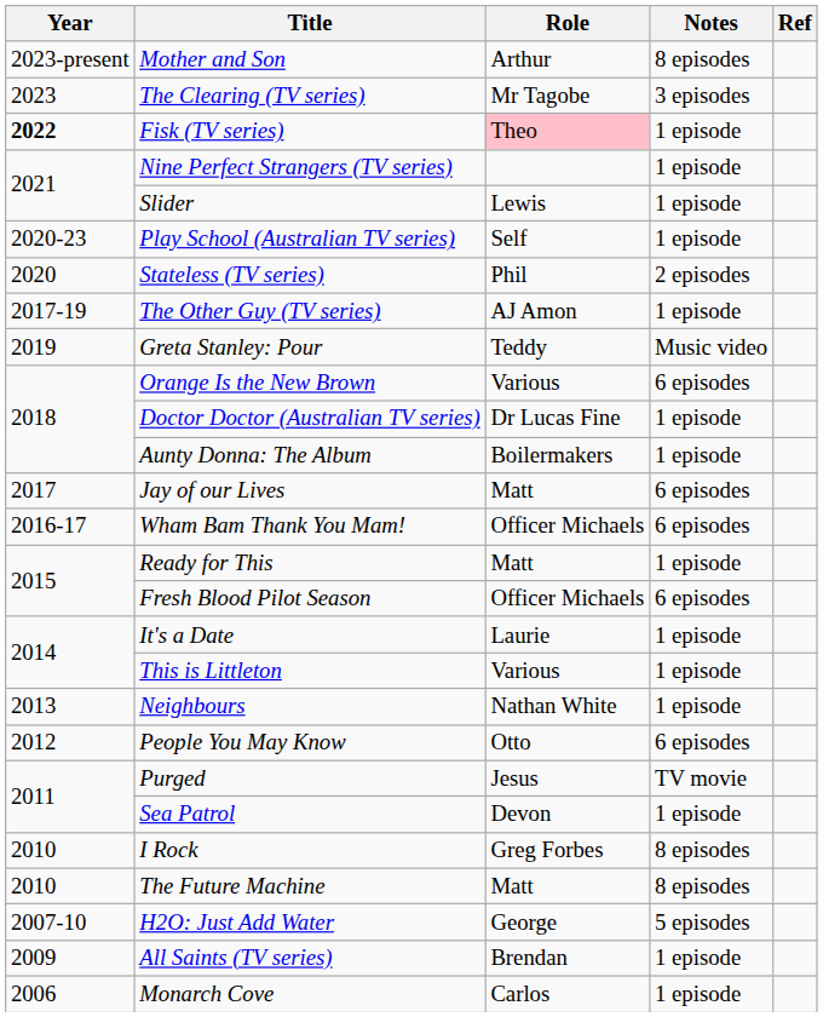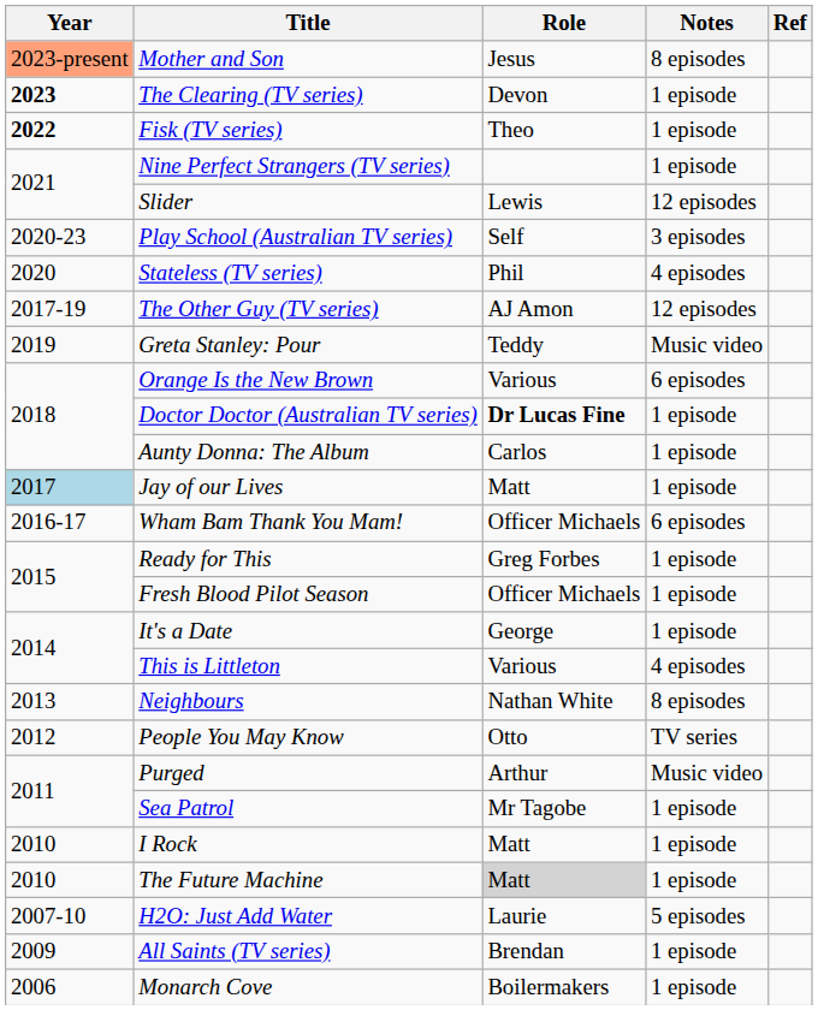 <table class="wikitable sortable">
 <tr>
 <th>Year</th>
 <th>Title</th>
 <th>Role</th>
 <th>Notes</th>
 <th>Ref</th>
 </tr>
 <tr>
-<td>2023-present</td>
+<td style="background: lightsalmon;">2023-present</td>
 <td><a href='#'><em>Mother and Son</em></a></td>
-<td>Arthur</td>
+<td>Jesus</td>
 <td>8 episodes</td>
 <td></td>
 </tr>
 <tr>
-<td>2023</td>
+<td><strong>2023</strong></td>
 <td><em><a href='#'>The Clearing (TV series)</a></em></td>
-<td>Mr Tagobe</td>
-<td>3 episodes</td>
+<td>Devon</td>
+<td>1 episode</td>
 <td></td>
 </tr>
 <tr>
 <td><strong>2022</strong></td>
 <td><em><a href='#'>Fisk (TV series)</a></em></td>
-<td style="background: pink;">Theo</td>
+<td>Theo</td>
 <td>1 episode</td>
 <td></td>
 </tr>
 <tr>
 <td rowspan="2">2021</td>
 <td><em><a href='#'>Nine Perfect Strangers (TV series)</a></em></td>
 <td></td>
 <td>1 episode</td>
 <td></td>
 </tr>
 <tr>
 <td><em>Slider</em></td>
 <td>Lewis</td>
-<td>1 episode</td>
+<td>12 episodes</td>
 <td></td>
 </tr>
 <tr>
 <td>2020-23</td>
 <td><em><a href='#'>Play School (Australian TV series)</a></em></td>
 <td>Self</td>
-<td>1 episode</td>
+<td>3 episodes</td>
 <td></td>
 </tr>
 <tr>
 <td>2020</td>
 <td><em><a href='#'>Stateless (TV series)</a></em></td>
 <td>Phil</td>
-<td>2 episodes</td>
+<td>4 episodes</td>
 <td></td>
 </tr>
 <tr>
 <td>2017-19</td>
 <td><em><a href='#'>The Other Guy (TV series)</a></em></td>
 <td>AJ Amon</td>
-<td>1 episode</td>
+<td>12 episodes</td>
 <td></td>
 </tr>
 <tr>
 <td>2019</td>
 <td><em>Greta Stanley: Pour</em></td>
 <td>Teddy</td>
 <td>Music video</td>
 <td></td>
 </tr>
 <tr>
 <td rowspan="3">2018</td>
 <td><em><a href='#'>Orange Is the New Brown</a></em></td>
 <td>Various</td>
 <td>6 episodes</td>
 <td></td>
 </tr>
 <tr>
 <td><em><a href='#'>Doctor Doctor (Australian TV series)</a></em></td>
-<td>Dr Lucas Fine</td>
+<td><strong>Dr Lucas Fine</strong></td>
 <td>1 episode</td>
 <td></td>
 </tr>
 <tr>
 <td><em>Aunty Donna: The Album</em></td>
-<td>Boilermakers</td>
+<td>Carlos</td>
 <td>1 episode</td>
 <td></td>
 </tr>
 <tr>
-<td>2017</td>
+<td style="background: lightblue;">2017</td>
 <td><em>Jay of our Lives</em></td>
 <td>Matt</td>
-<td>6 episodes</td>
+<td>1 episode</td>
 <td></td>
 </tr>
 <tr>
 <td>2016-17</td>
 <td><em>Wham Bam Thank You Mam!</em></td>
 <td>Officer Michaels</td>
 <td>6 episodes</td>
 <td></td>
 </tr>
 <tr>
 <td rowspan="2">2015</td>
 <td><em>Ready for This</em></td>
-<td>Matt</td>
+<td>Greg Forbes</td>
 <td>1 episode</td>
 <td></td>
 </tr>
 <tr>
 <td><em>Fresh Blood Pilot Season</em></td>
 <td>Officer Michaels</td>
-<td>6 episodes</td>
+<td>1 episode</td>
 <td></td>
 </tr>
 <tr>
 <td rowspan="2">2014</td>
 <td><em>It's a Date</em></td>
-<td>Laurie</td>
+<td>George</td>
 <td>1 episode</td>
 <td></td>
 </tr>
 <tr>
 <td><em><a href='#'>This is Littleton</a></em></td>
 <td>Various</td>
-<td>1 episode</td>
+<td>4 episodes</td>
 <td></td>
 </tr>
 <tr>
 <td>2013</td>
 <td><em><a href='#'>Neighbours</a></em></td>
 <td>Nathan White</td>
-<td>1 episode</td>
+<td>8 episodes</td>
 <td></td>
 </tr>
 <tr>
 <td>2012</td>
 <td><em>People You May Know</em></td>
 <td>Otto</td>
-<td>6 episodes</td>
+<td>TV series</td>
 <td></td>
 </tr>
 <tr>
 <td rowspan="2">2011</td>
 <td><em>Purged</em></td>
-<td>Jesus</td>
-<td>TV movie</td>
+<td>Arthur</td>
+<td>Music video</td>
 <td></td>
 </tr>
 <tr>
 <td><em><a href='#'>Sea Patrol</a></em></td>
-<td>Devon</td>
+<td>Mr Tagobe</td>
 <td>1 episode</td>
 <td></td>
 </tr>
 <tr>
 <td>2010</td>
 <td><em>I Rock</em></td>
-<td>Greg Forbes</td>
-<td>8 episodes</td>
+<td>Matt</td>
+<td>1 episode</td>
 <td></td>
 </tr>
 <tr>
 <td>2010</td>
 <td><em>The Future Machine</em></td>
-<td>Matt</td>
-<td>8 episodes</td>
+<td style="background: lightgrey;">Matt</td>
+<td>1 episode</td>
 <td></td>
 </tr>
 <tr>
 <td>2007-10</td>
 <td><em><a href='#'>H2O: Just Add Water</a></em></td>
-<td>George</td>
+<td>Laurie</td>
 <td>5 episodes</td>
 <td></td>
 </tr>
 <tr>
 <td>2009</td>
 <td><em><a href='#'>All Saints (TV series)</a></em></td>
 <td>Brendan</td>
 <td>1 episode</td>
 <td></td>
 </tr>
 <tr>
 <td>2006</td>
 <td><em>Monarch Cove</em></td>
-<td>Carlos</td>
+<td>Boilermakers</td>
 <td>1 episode</td>
 <td></td>
 </tr>
 </table>
